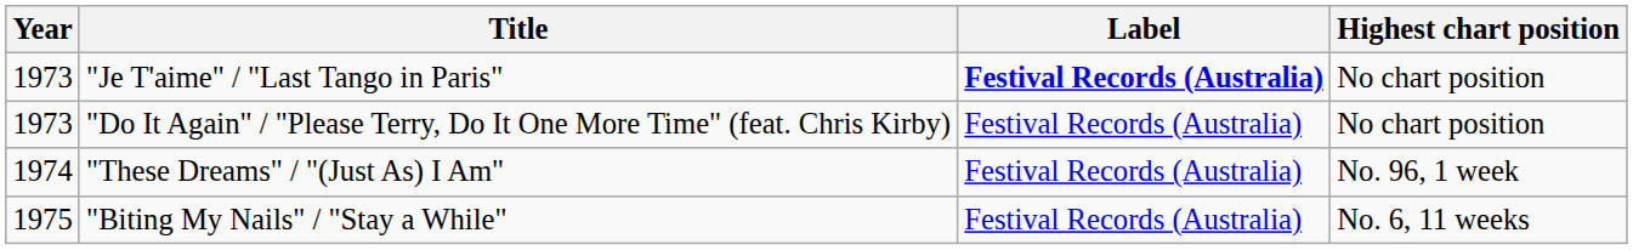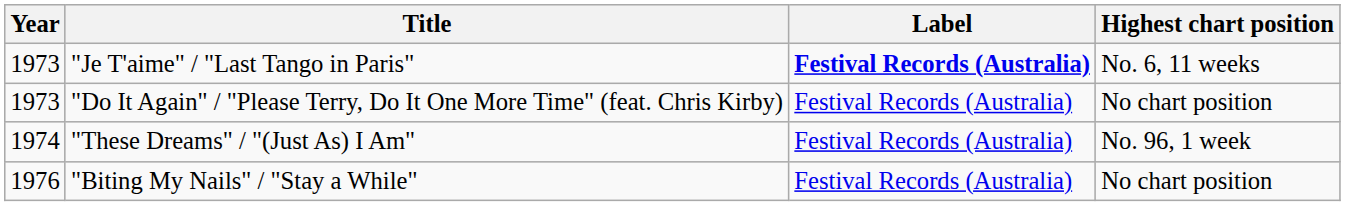 <table class="wikitable">
 <tr>
 <th>Year</th>
 <th>Title</th>
 <th>Label</th>
 <th>Highest chart position</th>
 </tr>
 <tr>
 <td>1973</td>
 <td>"Je T'aime" / "Last Tango in Paris"</td>
 <td><strong><a href='#'>Festival Records (Australia)</a></strong></td>
-<td>No chart position</td>
+<td>No. 6, 11 weeks</td>
 </tr>
 <tr>
 <td>1973</td>
 <td>"Do It Again" / "Please Terry, Do It One More Time" (feat. Chris Kirby)</td>
 <td><a href='#'>Festival Records (Australia)</a></td>
 <td>No chart position</td>
 </tr>
 <tr>
 <td>1974</td>
 <td>"These Dreams" / "(Just As) I Am"</td>
 <td><a href='#'>Festival Records (Australia)</a></td>
 <td>No. 96, 1 week</td>
 </tr>
 <tr>
-<td>1975</td>
+<td>1976</td>
 <td>"Biting My Nails" / "Stay a While"</td>
 <td><a href='#'>Festival Records (Australia)</a></td>
-<td>No. 6, 11 weeks</td>
+<td>No chart position</td>
 </tr>
 </table>
